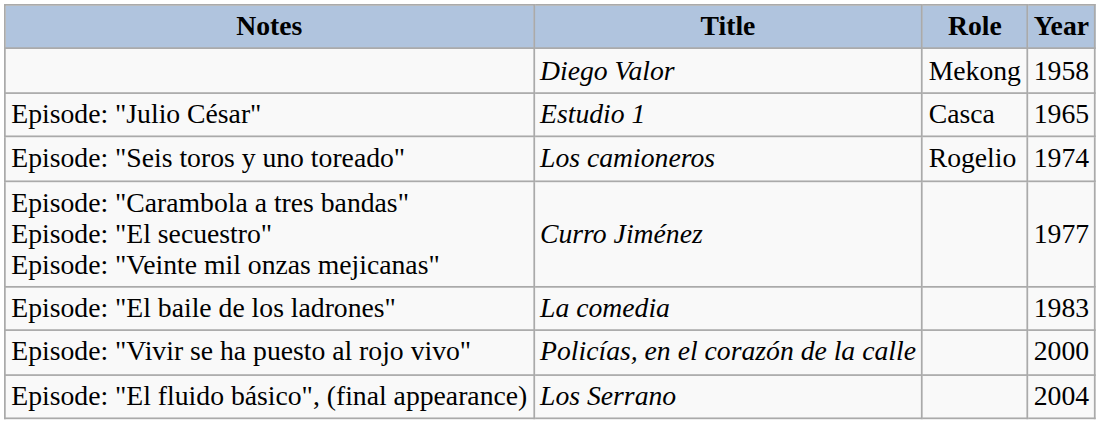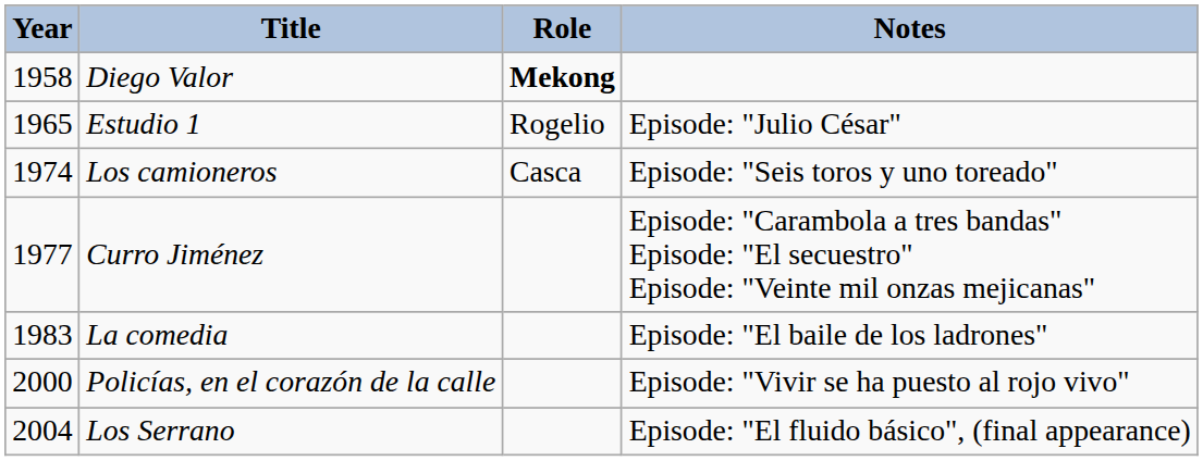 <table class="wikitable">
 <tr style="text-align:center;">
-<th style="background:#B0C4DE;">Notes</th>
+<th style="background:#B0C4DE;">Year</th>
 <th style="background:#B0C4DE;">Title</th>
 <th style="background:#B0C4DE;">Role</th>
-<th style="background:#B0C4DE;">Year</th>
+<th style="background:#B0C4DE;">Notes</th>
 </tr>
 <tr>
+<td>1958</td>
+<td><em>Diego Valor</em></td>
+<td><strong>Mekong</strong></td>
 <td></td>
-<td><em>Diego Valor</em></td>
-<td>Mekong</td>
-<td>1958</td>
 </tr>
 <tr>
+<td>1965</td>
+<td><em>Estudio 1</em></td>
+<td>Rogelio</td>
 <td>Episode: "Julio César"</td>
-<td><em>Estudio 1</em></td>
-<td>Casca</td>
-<td>1965</td>
 </tr>
 <tr>
+<td>1974</td>
+<td><em>Los camioneros</em></td>
+<td>Casca</td>
 <td>Episode: "Seis toros y uno toreado"</td>
-<td><em>Los camioneros</em></td>
-<td>Rogelio</td>
-<td>1974</td>
 </tr>
 <tr>
-<td>Episode: "Carambola a tres bandas"<br>Episode: "El secuestro"<br>Episode: "Veinte mil onzas mejicanas"</td>
+<td>1977</td>
 <td><em>Curro Jiménez</em></td>
 <td></td>
-<td>1977</td>
+<td>Episode: "Carambola a tres bandas"<br>Episode: "El secuestro"<br>Episode: "Veinte mil onzas mejicanas"</td>
 </tr>
 <tr>
-<td>Episode: "El baile de los ladrones"</td>
+<td>1983</td>
 <td><em>La comedia</em></td>
 <td></td>
-<td>1983</td>
+<td>Episode: "El baile de los ladrones"</td>
 </tr>
 <tr>
-<td>Episode: "Vivir se ha puesto al rojo vivo"</td>
+<td>2000</td>
 <td><em>Policías, en el corazón de la calle</em></td>
 <td></td>
-<td>2000</td>
+<td>Episode: "Vivir se ha puesto al rojo vivo"</td>
 </tr>
 <tr>
-<td>Episode: "El fluido básico", (final appearance)</td>
+<td>2004</td>
 <td><em>Los Serrano</em></td>
 <td></td>
-<td>2004</td>
+<td>Episode: "El fluido básico", (final appearance)</td>
 </tr>
 </table>
